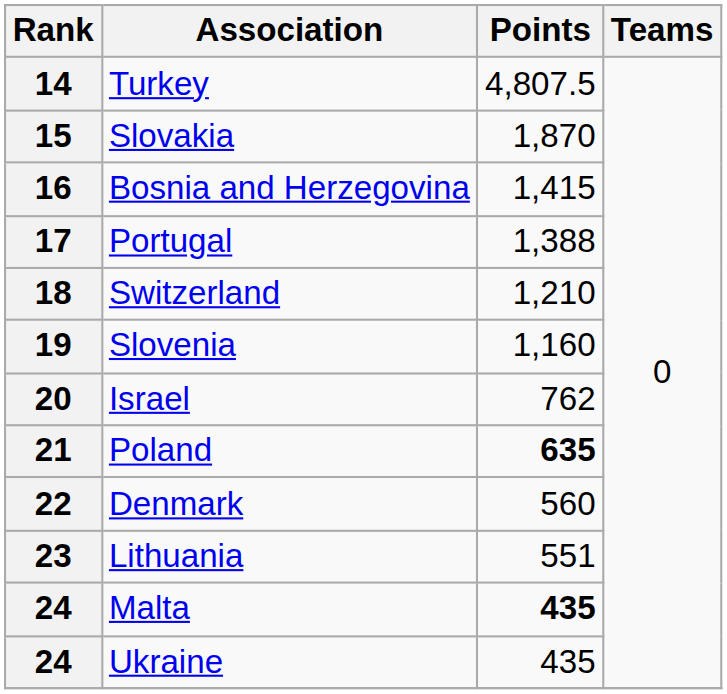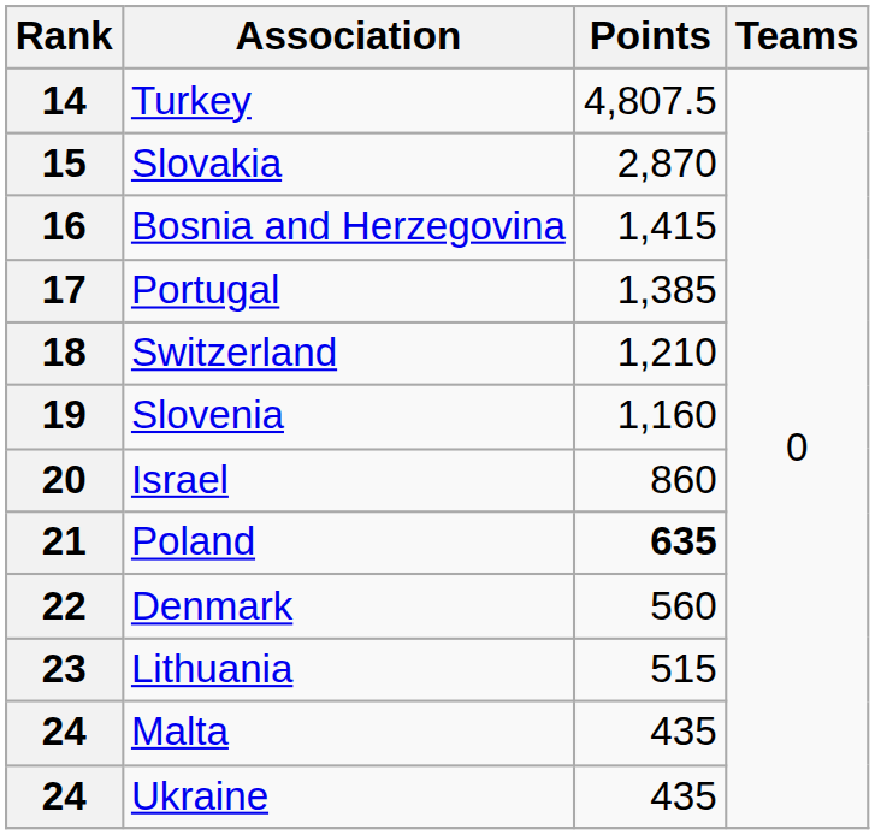 <table class="wikitable">
 <tr>
 <th>Rank</th>
 <th>Association</th>
 <th>Points</th>
 <th>Teams</th>
 </tr>
 <tr>
 <th>14</th>
 <td> <a href='#'>Turkey</a></td>
 <td align=right>4,807.5</td>
 <td rowspan="12" align="center">0</td>
 </tr>
 <tr>
 <th>15</th>
 <td> <a href='#'>Slovakia</a></td>
-<td align=right>1,870</td>
+<td align=right>2,870</td>
 </tr>
 <tr>
 <th>16</th>
 <td> <a href='#'>Bosnia and Herzegovina</a></td>
 <td align=right>1,415</td>
 </tr>
 <tr>
 <th>17</th>
 <td> <a href='#'>Portugal</a></td>
-<td align=right>1,388</td>
+<td align=right>1,385</td>
 </tr>
 <tr>
 <th>18</th>
 <td> <a href='#'>Switzerland</a></td>
 <td align=right>1,210</td>
 </tr>
 <tr>
 <th>19</th>
 <td> <a href='#'>Slovenia</a></td>
 <td align="right">1,160</td>
 </tr>
 <tr>
 <th>20</th>
 <td> <a href='#'>Israel</a></td>
-<td align="right">762</td>
+<td align="right">860</td>
 </tr>
 <tr>
 <th>21</th>
 <td> <a href='#'>Poland</a></td>
 <td align="right"><strong>635</strong></td>
 </tr>
 <tr>
 <th>22</th>
 <td> <a href='#'>Denmark</a></td>
 <td align="right">560</td>
 </tr>
 <tr>
 <th>23</th>
 <td> <a href='#'>Lithuania</a></td>
-<td align="right">551</td>
+<td align="right">515</td>
 </tr>
 <tr>
 <th>24</th>
 <td> <a href='#'>Malta</a></td>
-<td align="right"><strong>435</strong></td>
+<td align="right">435</td>
 </tr>
 <tr>
 <th>24</th>
 <td> <a href='#'>Ukraine</a></td>
 <td align="right">435</td>
 </tr>
 <tr>
 </tr>
 </table>
